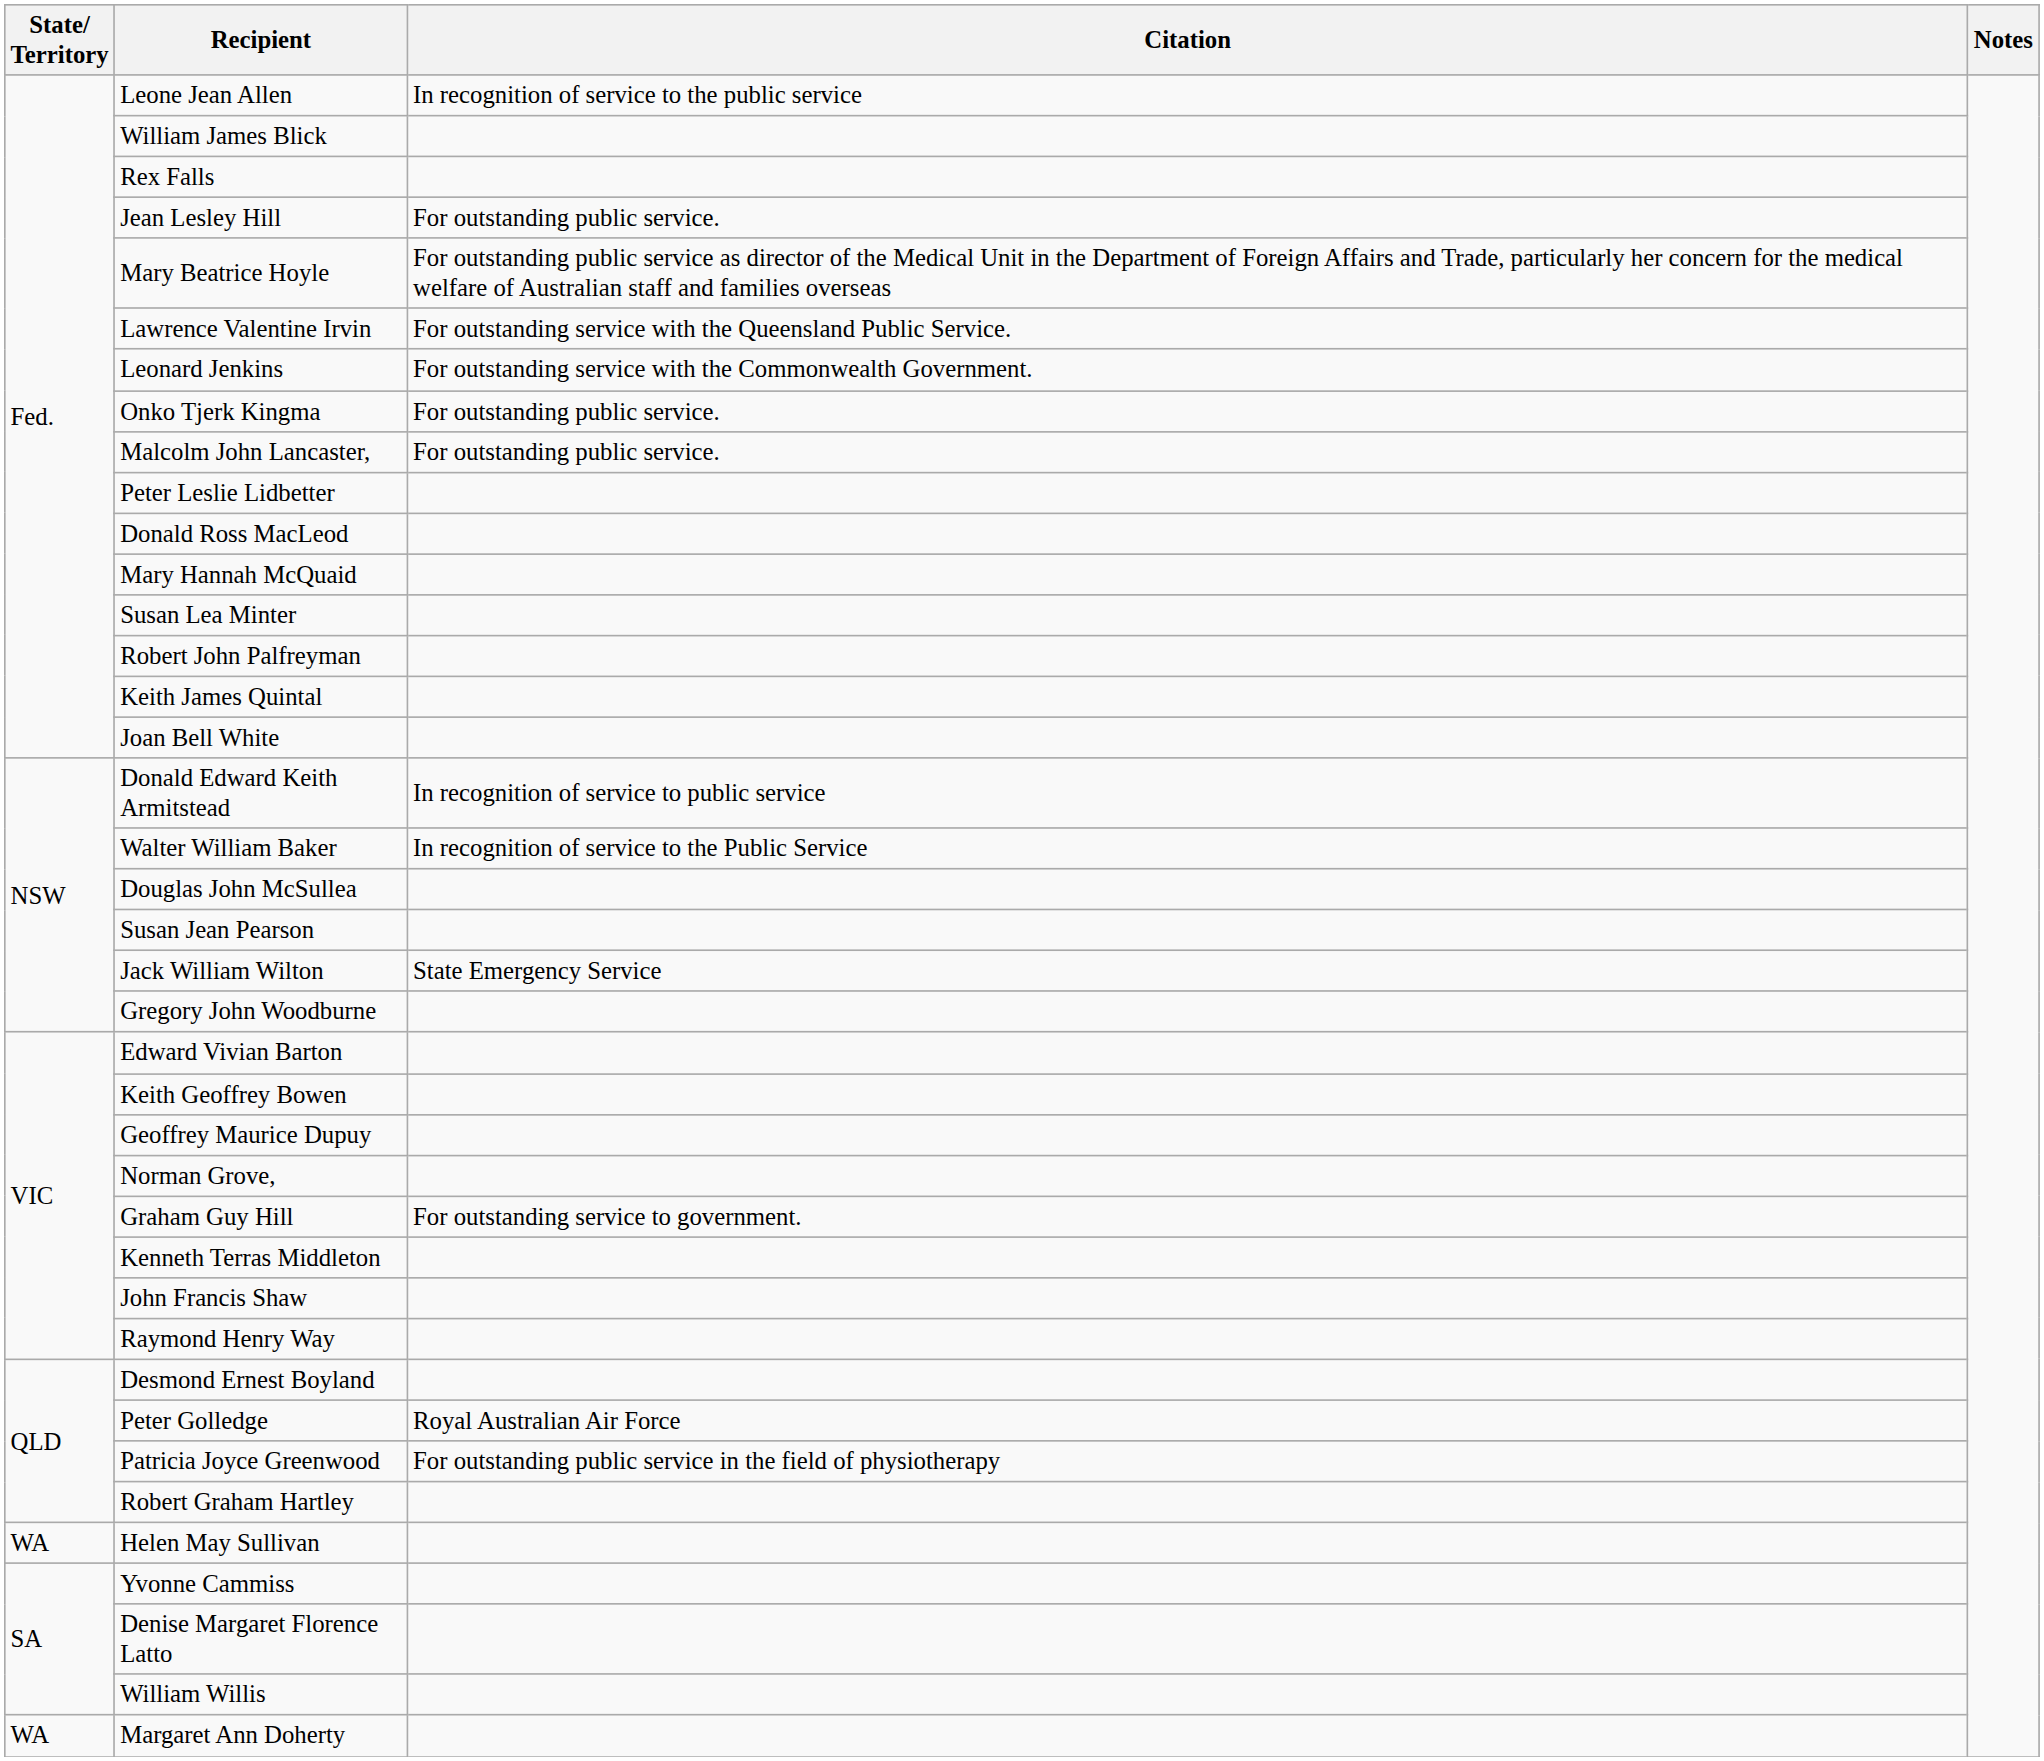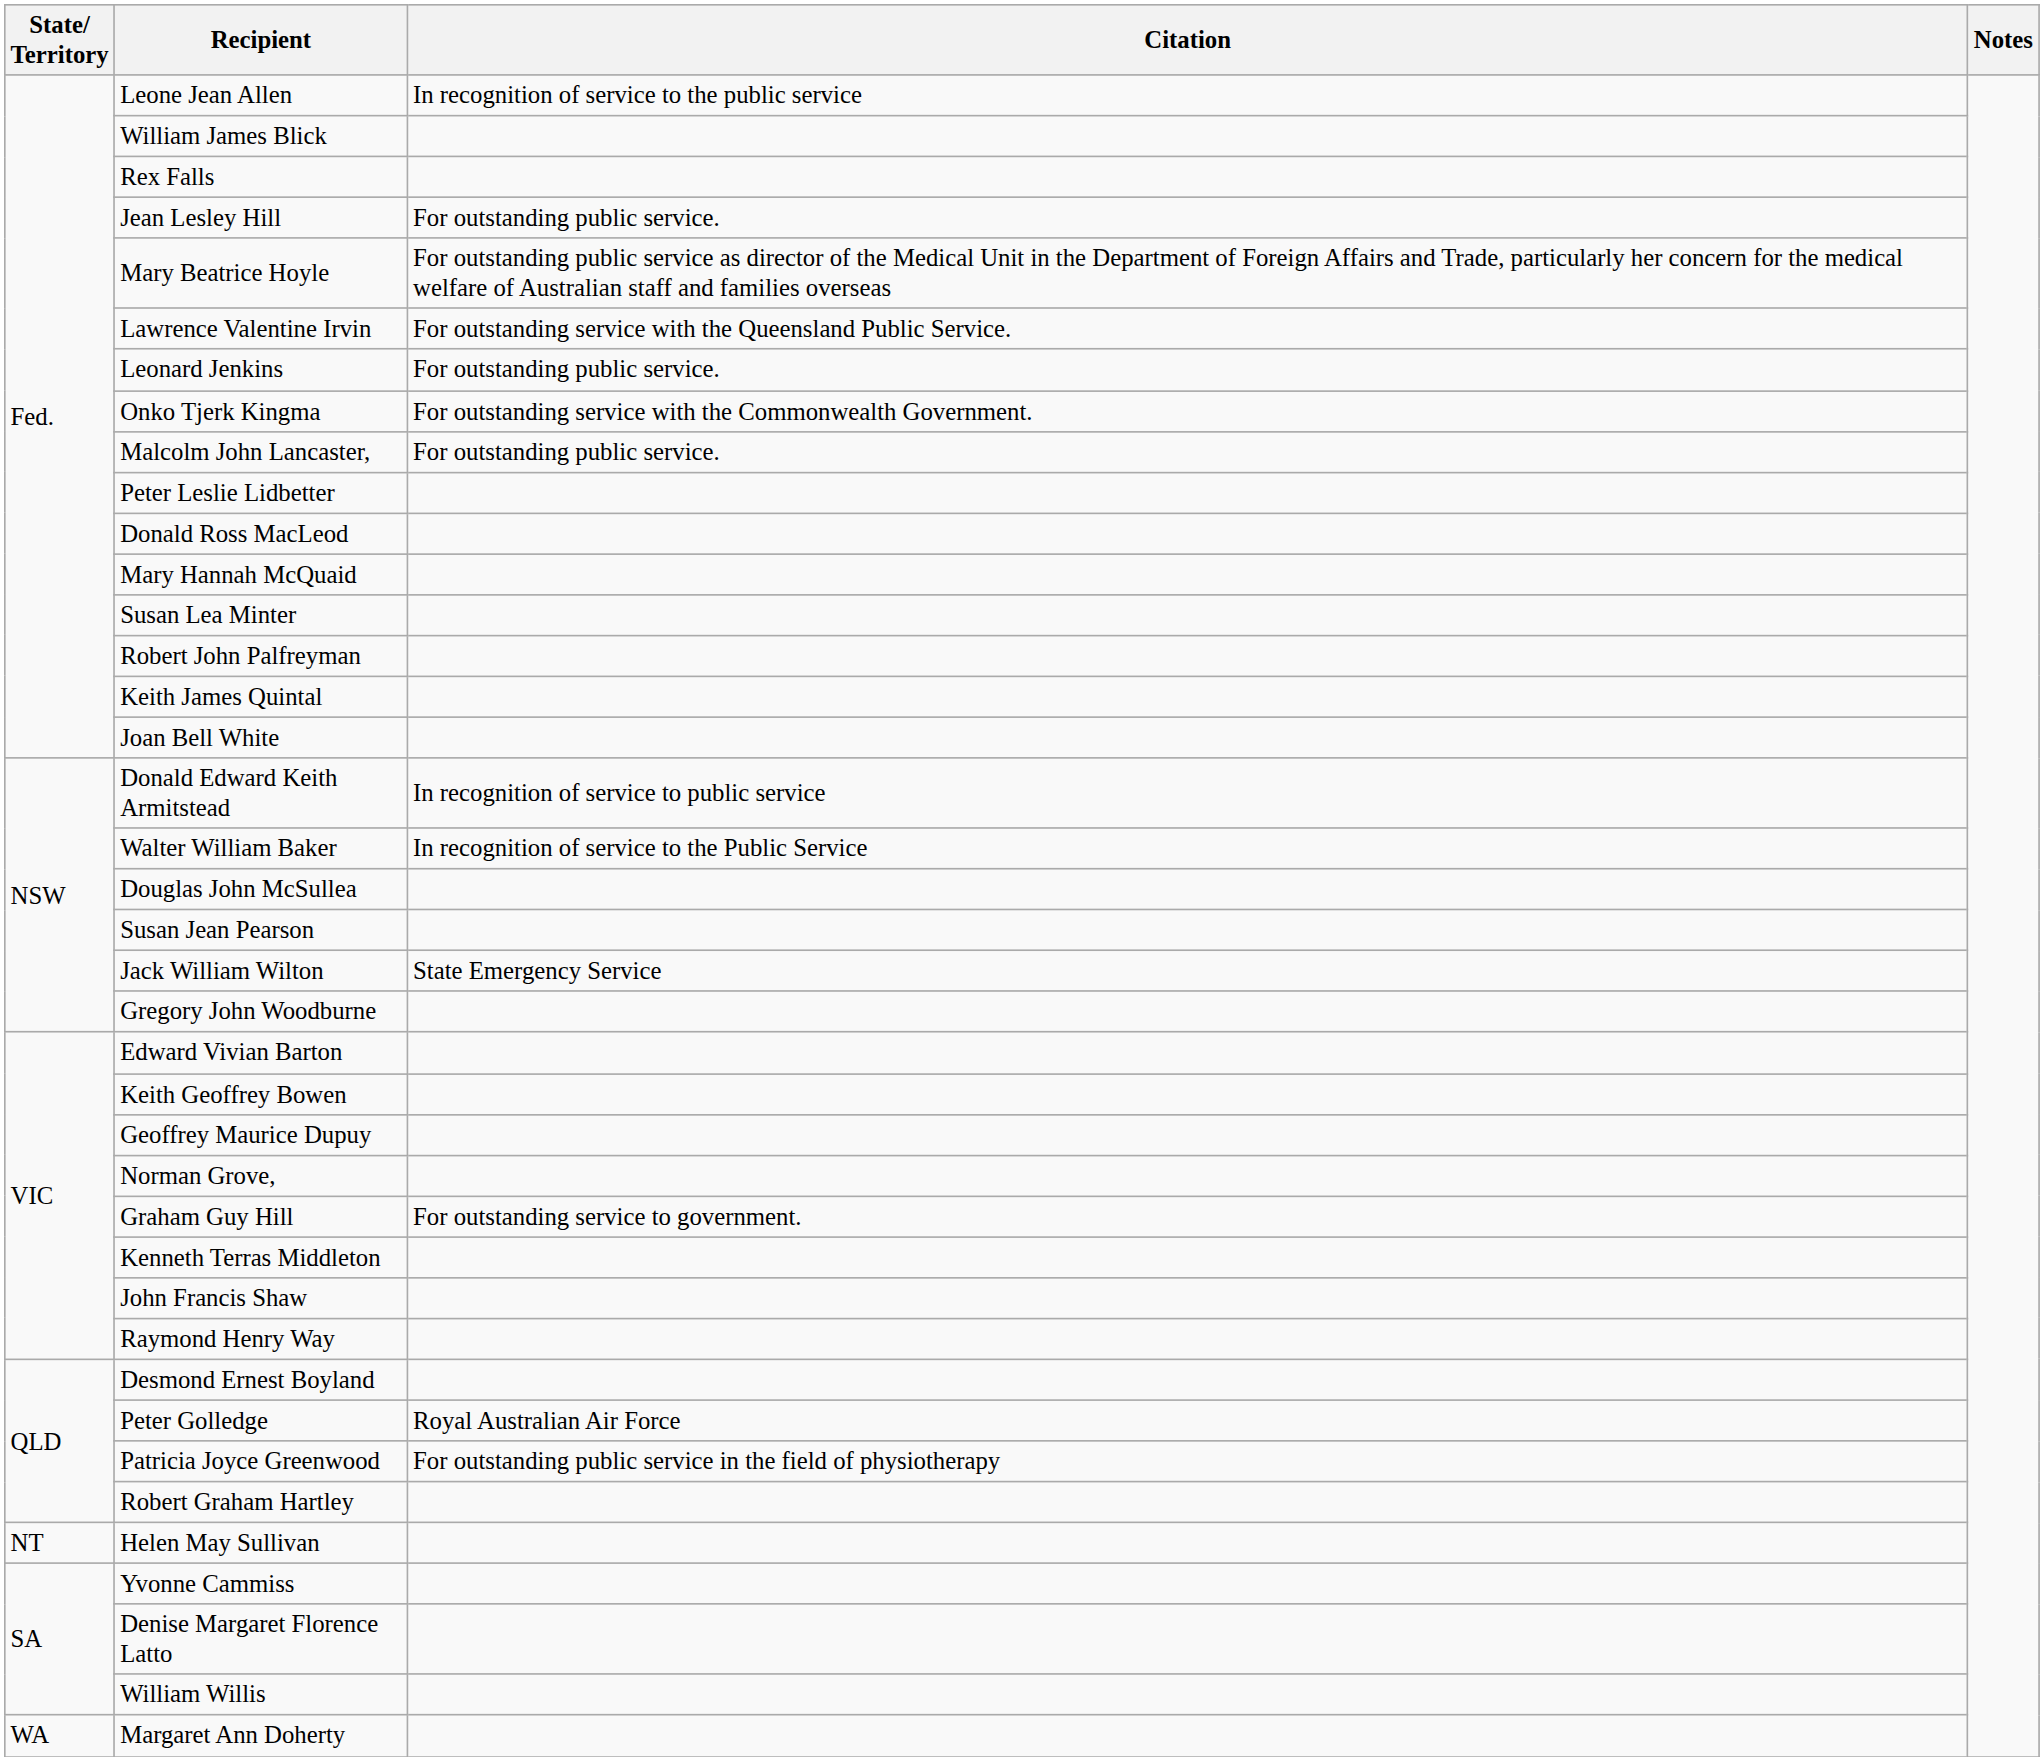 <table class="wikitable" style="font-size:95%;">
 <tr>
 <th>State/<br>Territory</th>
 <th>Recipient</th>
 <th>Citation</th>
 <th>Notes</th>
 </tr>
 <tr>
 <td rowspan=16>Fed.</td>
 <td>Leone Jean Allen</td>
 <td>In recognition of service to the public service</td>
 <td rowspan=39></td>
 </tr>
 <tr>
 <td>William James Blick</td>
 <td></td>
 </tr>
 <tr>
 <td>Rex Falls</td>
 <td></td>
 </tr>
 <tr>
 <td>Jean Lesley Hill</td>
 <td>For outstanding public service.</td>
 </tr>
 <tr>
 <td> Mary Beatrice Hoyle</td>
 <td>For outstanding public service as director of the Medical Unit in the Department of Foreign Affairs and Trade, particularly her concern for the medical welfare of Australian staff and families overseas</td>
 </tr>
 <tr>
 <td>Lawrence Valentine Irvin</td>
 <td>For outstanding service with the Queensland Public Service.</td>
 </tr>
 <tr>
 <td>Leonard Jenkins</td>
-<td>For outstanding service with the Commonwealth Government.</td>
+<td>For outstanding public service.</td>
 </tr>
 <tr>
 <td> Onko Tjerk Kingma</td>
-<td>For outstanding public service.</td>
+<td>For outstanding service with the Commonwealth Government.</td>
 </tr>
 <tr>
 <td>Malcolm John Lancaster, </td>
 <td>For outstanding public service.</td>
 </tr>
 <tr>
 <td>Peter Leslie Lidbetter</td>
 <td></td>
 </tr>
 <tr>
 <td>Donald Ross MacLeod</td>
 <td></td>
 </tr>
 <tr>
 <td>Mary Hannah McQuaid</td>
 <td></td>
 </tr>
 <tr>
 <td>Susan Lea Minter</td>
 <td></td>
 </tr>
 <tr>
 <td>Robert John Palfreyman</td>
 <td></td>
 </tr>
 <tr>
 <td>Keith James Quintal</td>
 <td></td>
 </tr>
 <tr>
 <td>Joan Bell White</td>
 <td></td>
 </tr>
 <tr>
 <td rowspan=6>NSW</td>
 <td>Donald Edward Keith Armitstead</td>
 <td>In recognition of service to public service</td>
 </tr>
 <tr>
 <td>Walter William Baker</td>
 <td>In recognition of service to the Public Service</td>
 </tr>
 <tr>
 <td>Douglas John McSullea</td>
 <td></td>
 </tr>
 <tr>
 <td>Susan Jean Pearson</td>
 <td></td>
 </tr>
 <tr>
 <td>Jack William Wilton</td>
 <td>State Emergency Service</td>
 </tr>
 <tr>
 <td>Gregory John Woodburne</td>
 <td></td>
 </tr>
 <tr>
 <td rowspan=8>VIC</td>
 <td>Edward Vivian Barton</td>
 <td></td>
 </tr>
 <tr>
 <td>Keith Geoffrey Bowen</td>
 <td></td>
 </tr>
 <tr>
 <td>Geoffrey Maurice Dupuy</td>
 <td></td>
 </tr>
 <tr>
 <td>Norman Grove, </td>
 <td></td>
 </tr>
 <tr>
 <td>Graham Guy Hill</td>
 <td>For outstanding service to government.</td>
 </tr>
 <tr>
 <td>Kenneth Terras Middleton</td>
 <td></td>
 </tr>
 <tr>
 <td>John Francis Shaw</td>
 <td></td>
 </tr>
 <tr>
 <td>Raymond Henry Way</td>
 <td></td>
 </tr>
 <tr>
 <td rowspan=4>QLD</td>
 <td>Desmond Ernest Boyland</td>
 <td></td>
 </tr>
 <tr>
 <td> Peter Golledge</td>
 <td>Royal Australian Air Force</td>
 </tr>
 <tr>
 <td>Patricia Joyce Greenwood</td>
 <td>For outstanding public service in the field of physiotherapy</td>
 </tr>
 <tr>
 <td>Robert Graham Hartley</td>
 <td></td>
 </tr>
 <tr>
-<td>WA</td>
+<td>NT</td>
 <td>Helen May Sullivan</td>
 <td></td>
 </tr>
 <tr>
 <td rowspan=3>SA</td>
 <td>Yvonne Cammiss</td>
 <td></td>
 </tr>
 <tr>
 <td>Denise Margaret Florence Latto</td>
 <td></td>
 </tr>
 <tr>
 <td>William Willis</td>
 <td></td>
 </tr>
 <tr>
 <td>WA</td>
 <td>Margaret Ann Doherty</td>
 <td></td>
 </tr>
 </table>
